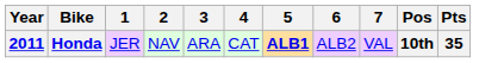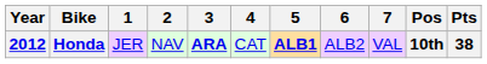 <table class="wikitable" style="text-align:center">
 <tr>
 <th>Year</th>
 <th>Bike</th>
 <th>1</th>
 <th>2</th>
 <th>3</th>
 <th>4</th>
 <th>5</th>
 <th>6</th>
 <th>7</th>
 <th>Pos</th>
 <th>Pts</th>
 </tr>
 <tr>
-<th><a href='#'>2011</a></th>
+<th><a href='#'>2012</a></th>
 <th><a href='#'>Honda</a></th>
 <td style="background:#efcfff;"><a href='#'>JER</a><br></td>
 <td style="background:#dfffdf;"><a href='#'>NAV</a><br></td>
-<td style="background:#dfffdf;"><a href='#'>ARA</a><br></td>
+<td style="background:#dfffdf;"><strong><a href='#'>ARA</a><br></strong></td>
 <td style="background:#dfffdf;"><a href='#'>CAT</a><br></td>
 <td style="background:#ffdf9f;"><strong><a href='#'>ALB1</a><br></strong></td>
 <td style="background:#efcfff;"><a href='#'>ALB2</a><br></td>
 <td style="background:#efcfff;"><a href='#'>VAL</a><br></td>
 <th>10th</th>
-<th>35</th>
+<th>38</th>
 </tr>
 </table>
